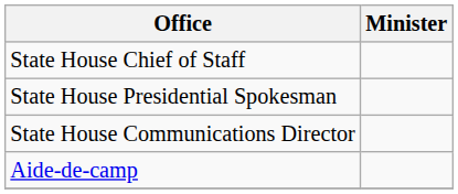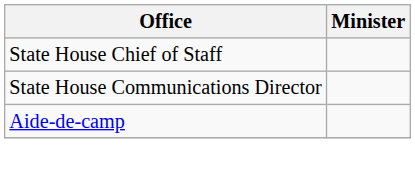 <table class="wikitable" style="font-size: 95%;">
 <tr bgcolor=#e8e8e8>
 <th align="left" scope="col">Office</th>
 <th scope="col">Minister</th>
 </tr>
 <tr>
 <td align="left">State House Chief of Staff</td>
-<td align="left"></td>
-</tr>
-<tr>
-<td align="left">State House Presidential Spokesman</td>
 <td align="left"></td>
 </tr>
 <tr>
 <td align="left">State House Communications Director</td>
 <td align="left"></td>
 </tr>
 <tr>
 <td align="left"><a href='#'>Aide-de-camp</a></td>
 <td align="left"></td>
 </tr>
 <tr>
 </tr>
 </table>
